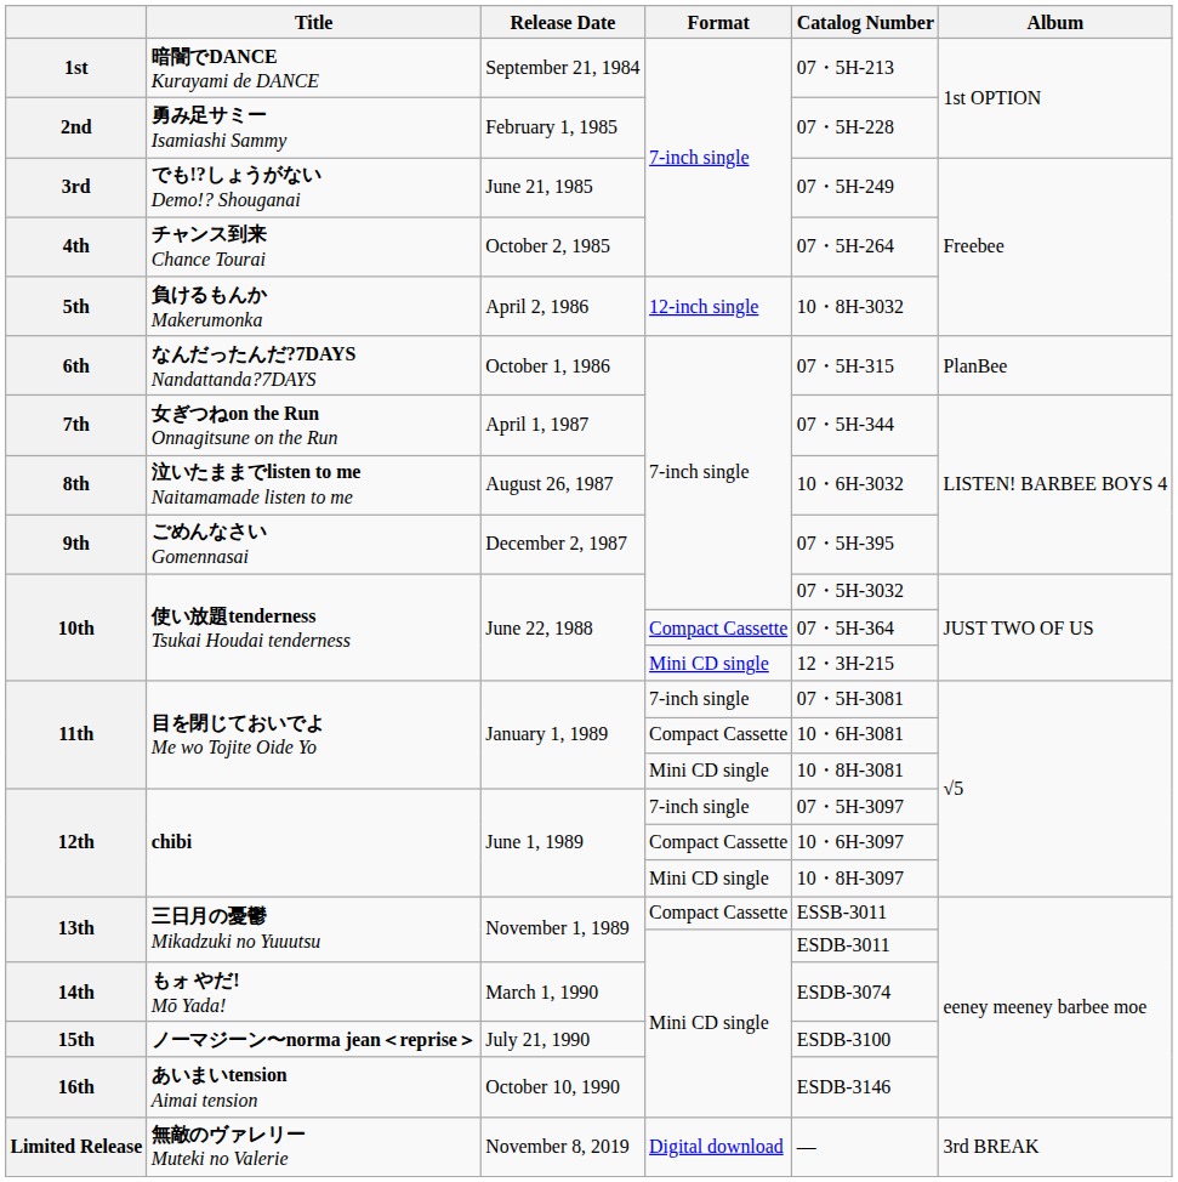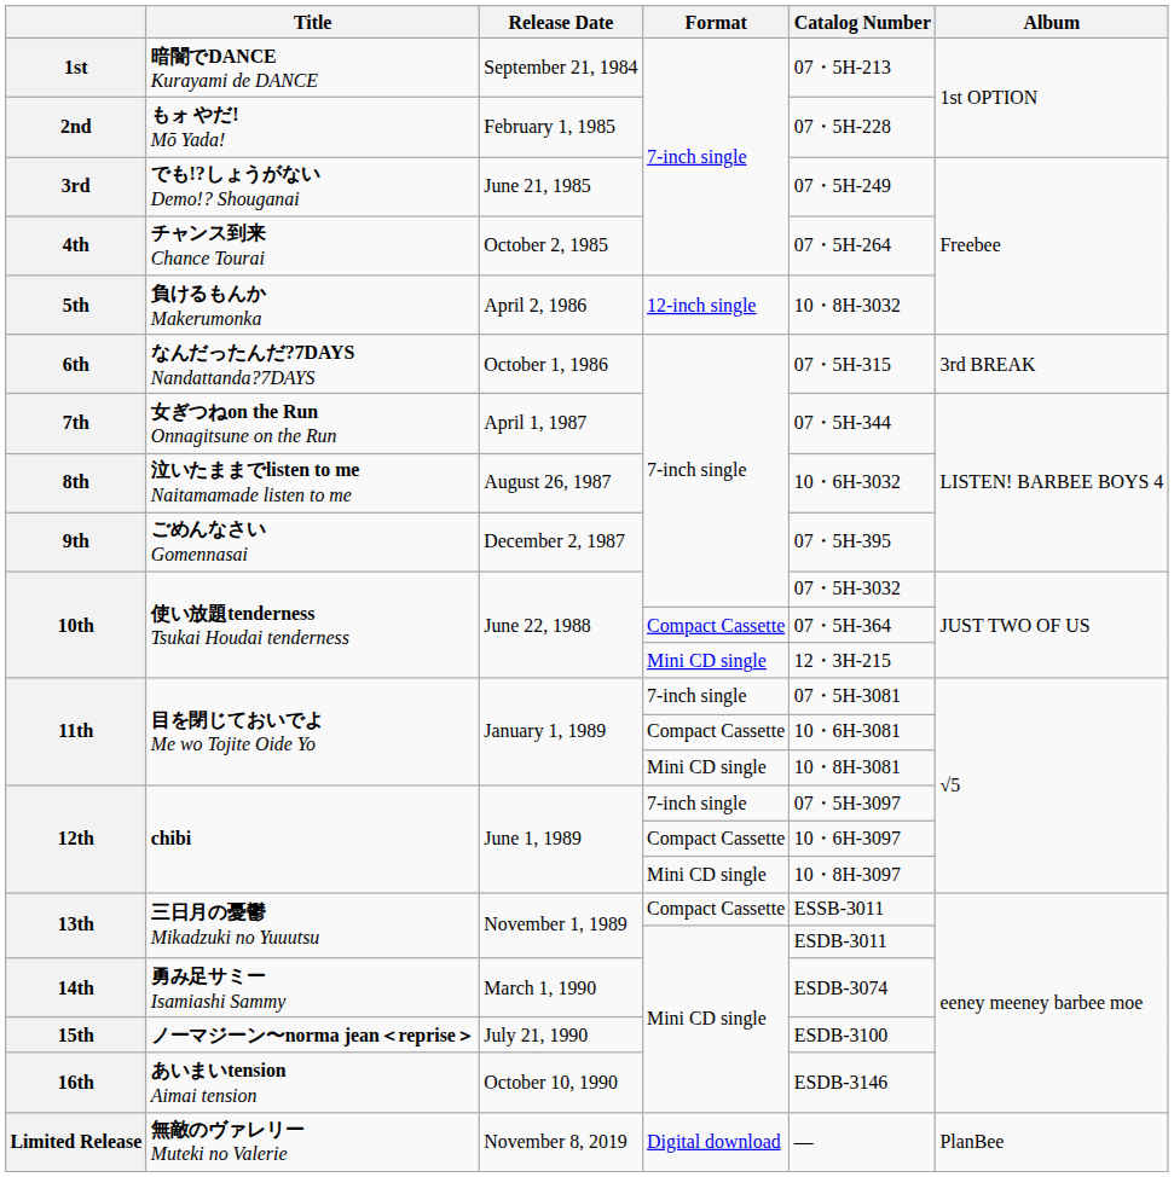 <table class="wikitable" style="font-size: small;">
 <tr>
 <th></th>
 <th>Title</th>
 <th>Release Date</th>
 <th>Format</th>
 <th>Catalog Number</th>
 <th>Album</th>
 </tr>
 <tr>
 <th>1st</th>
 <td><strong>暗闇でDANCE</strong><br><em>Kurayami de DANCE</em></td>
 <td>September 21, 1984</td>
 <td rowspan="4"><a href='#'>7-inch single</a></td>
 <td>07・5H-213</td>
 <td rowspan="2">1st OPTION</td>
 </tr>
 <tr>
 <th>2nd</th>
-<td><strong>勇み足サミー</strong><br><em>Isamiashi Sammy</em></td>
+<td><strong>もォ やだ!</strong><br><em>Mō Yada!</em></td>
 <td>February 1, 1985</td>
 <td>07・5H-228</td>
 </tr>
 <tr>
 <th>3rd</th>
 <td><strong>でも!?しょうがない</strong><br><em>Demo!? Shouganai</em></td>
 <td>June 21, 1985</td>
 <td>07・5H-249</td>
 <td rowspan="3">Freebee</td>
 </tr>
 <tr>
 <th>4th</th>
 <td><strong>チャンス到来</strong><br><em>Chance Tourai</em></td>
 <td>October 2, 1985</td>
 <td>07・5H-264</td>
 </tr>
 <tr>
 <th>5th</th>
 <td><strong>負けるもんか</strong><br><em>Makerumonka</em></td>
 <td>April 2, 1986</td>
 <td><a href='#'>12-inch single</a></td>
 <td>10・8H-3032</td>
 </tr>
 <tr>
 <th>6th</th>
 <td><strong>なんだったんだ?7DAYS</strong><br><em>Nandattanda?7DAYS</em></td>
 <td>October 1, 1986</td>
 <td rowspan="5">7-inch single</td>
 <td>07・5H-315</td>
-<td>PlanBee</td>
+<td>3rd BREAK</td>
 </tr>
 <tr>
 <th>7th</th>
 <td><strong>女ぎつねon the Run</strong><br><em>Onnagitsune on the Run</em></td>
 <td>April 1, 1987</td>
 <td>07・5H-344</td>
 <td rowspan="3">LISTEN! BARBEE BOYS 4</td>
 </tr>
 <tr>
 <th>8th</th>
 <td><strong>泣いたままでlisten to me</strong><br><em>Naitamamade listen to me</em></td>
 <td>August 26, 1987</td>
 <td>10・6H-3032</td>
 </tr>
 <tr>
 <th>9th</th>
 <td><strong>ごめんなさい</strong><br><em>Gomennasai</em></td>
 <td>December 2, 1987</td>
 <td>07・5H-395</td>
 </tr>
 <tr>
 <th rowspan="3">10th</th>
 <td rowspan="3"><strong>使い放題tenderness</strong><br><em>Tsukai Houdai tenderness</em></td>
 <td rowspan="3">June 22, 1988</td>
 <td>07・5H-3032</td>
 <td rowspan="3">JUST TWO OF US</td>
 </tr>
 <tr>
 <td><a href='#'>Compact Cassette</a></td>
 <td>07・5H-364</td>
 </tr>
 <tr>
 <td><a href='#'>Mini CD single</a></td>
 <td>12・3H-215</td>
 </tr>
 <tr>
 <th rowspan="3">11th</th>
 <td rowspan="3"><strong>目を閉じておいでよ</strong><br><em>Me wo Tojite Oide Yo</em></td>
 <td rowspan="3">January 1, 1989</td>
 <td>7-inch single</td>
 <td>07・5H-3081</td>
 <td rowspan="6">√5</td>
 </tr>
 <tr>
 <td>Compact Cassette</td>
 <td>10・6H-3081</td>
 </tr>
 <tr>
 <td>Mini CD single</td>
 <td>10・8H-3081</td>
 </tr>
 <tr>
 <th rowspan="3">12th</th>
 <td rowspan="3"><strong>chibi</strong></td>
 <td rowspan="3">June 1, 1989</td>
 <td>7-inch single</td>
 <td>07・5H-3097</td>
 </tr>
 <tr>
 <td>Compact Cassette</td>
 <td>10・6H-3097</td>
 </tr>
 <tr>
 <td>Mini CD single</td>
 <td>10・8H-3097</td>
 </tr>
 <tr>
 <th rowspan="2">13th</th>
 <td rowspan="2"><strong>三日月の憂鬱</strong><br><em>Mikadzuki no Yuuutsu</em></td>
 <td rowspan="2">November 1, 1989</td>
 <td>Compact Cassette</td>
 <td>ESSB-3011</td>
 <td rowspan="5">eeney meeney barbee moe</td>
 </tr>
 <tr>
 <td rowspan="4">Mini CD single</td>
 <td>ESDB-3011</td>
 </tr>
 <tr>
 <th>14th</th>
-<td><strong>もォ やだ!</strong><br><em>Mō Yada!</em></td>
+<td><strong>勇み足サミー</strong><br><em>Isamiashi Sammy</em></td>
 <td>March 1, 1990</td>
 <td>ESDB-3074</td>
 </tr>
 <tr>
 <th>15th</th>
 <td><strong>ノーマジーン〜norma jean＜reprise＞</strong></td>
 <td>July 21, 1990</td>
 <td>ESDB-3100</td>
 </tr>
 <tr>
 <th>16th</th>
 <td><strong>あいまいtension</strong><br><em>Aimai tension</em></td>
 <td>October 10, 1990</td>
 <td>ESDB-3146</td>
 </tr>
 <tr>
 <th>Limited Release</th>
 <td><strong>無敵のヴァレリー</strong><br><em>Muteki no Valerie</em></td>
 <td>November 8, 2019</td>
 <td><a href='#'>Digital download</a></td>
 <td>—</td>
-<td>3rd BREAK</td>
+<td>PlanBee</td>
 </tr>
 <tr>
 </tr>
 </table>
